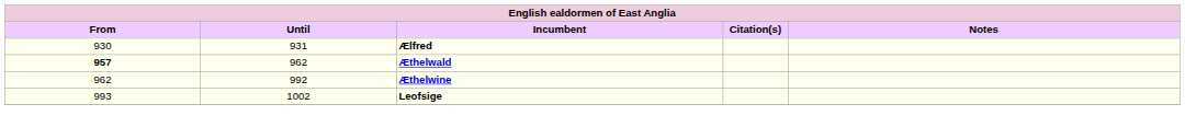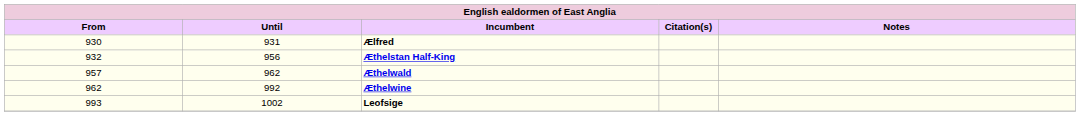 <table class="wikitable" style="width:90%">
 <tr>
 <th style="background-color:#eeccdd" colspan="5">English ealdormen of East Anglia</th>
 </tr>
 <tr align=left>
 <th style="background-color:#eeccff" width="15%">From</th>
 <th style="background-color:#eeccff" width="15%">Until</th>
 <th style="background-color:#eeccff" width="25%">Incumbent</th>
 <th style="background-color:#eeccff" width="5%">Citation(s)</th>
 <th style="background-color:#eeccff" width="30%">Notes</th>
 </tr>
 <tr valign=top bgcolor="#ffffee">
 <td align=center>930</td>
 <td align=center>931</td>
 <td><strong>Ælfred</strong></td>
 <td></td>
 <td></td>
 </tr>
 <tr valign=top bgcolor="#ffffee">
-<td align=center><strong>957</strong></td>
+<td align=center>932</td>
+<td align=center>956</td>
+<td><strong><a href='#'>Æthelstan Half-King</a></strong></td>
+<td></td>
+<td></td>
+</tr>
+<tr valign=top bgcolor="#ffffee">
+<td align=center>957</td>
 <td align=center>962</td>
 <td><strong><a href='#'>Æthelwald</a></strong></td>
 <td></td>
 <td></td>
 </tr>
 <tr valign=top bgcolor="#ffffee">
 <td align=center>962</td>
 <td align=center>992</td>
 <td><strong><a href='#'>Æthelwine</a></strong></td>
 <td></td>
 <td></td>
 </tr>
 <tr valign=top bgcolor="#ffffee">
 <td align=center>993</td>
 <td align=center>1002</td>
 <td><strong>Leofsige</strong></td>
 <td></td>
 <td></td>
 </tr>
 <tr valign=top bgcolor="#ffffee">
 </tr>
 </table>
